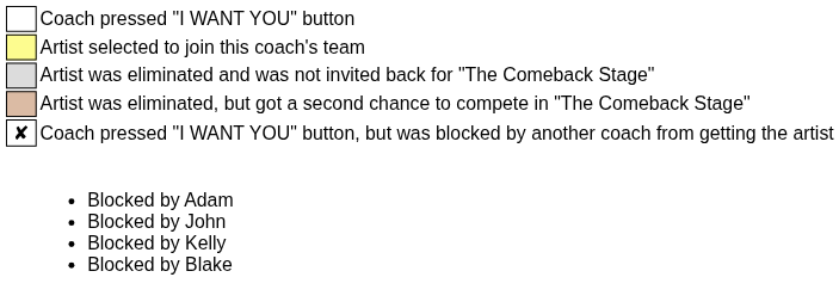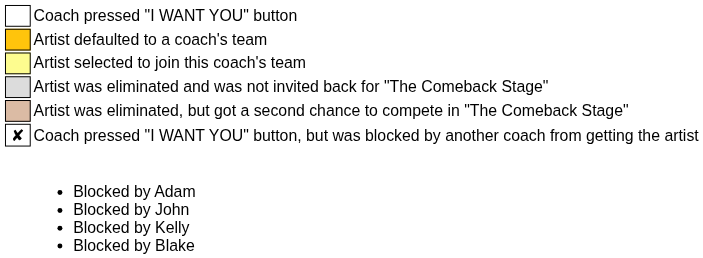 <table class="toccolours" style="font-size: 100%; white-space: nowrap;">
 <tr>
 <td style="background:white; border:1px solid black;"> <strong></strong> </td>
 <td>Coach pressed "I WANT YOU" button</td>
+</tr>
+<tr>
+<td style="background:#ffc40c; border:1px solid black;">    </td>
+<td>Artist defaulted to a coach's team</td>
 </tr>
 <tr>
 <td style="background:#fdfc8f; border:1px solid black;">    </td>
 <td style="padding-right: 8px">Artist selected to join this coach's team</td>
 </tr>
 <tr>
 <td style="background:#dcdcdc; border:1px solid black;">    </td>
 <td>Artist was eliminated and was not invited back for "The Comeback Stage"</td>
 </tr>
 <tr>
 <td style="background:#dbbba4; border:1px solid black;">    </td>
 <td>Artist was eliminated, but got a second chance to compete in "The Comeback Stage"</td>
 </tr>
 <tr>
 <td style="background: white; border:1px solid black"> ✘ </td>
 <td>Coach pressed "I WANT YOU" button, but was blocked by another coach from getting the artist</td>
 </tr>
 <tr>
 <td></td>
 <td><br><ul><li> Blocked by Adam</li><li> Blocked by John</li><li> Blocked by Kelly</li><li> Blocked by Blake</li></ul></td>
 </tr>
 </table>
